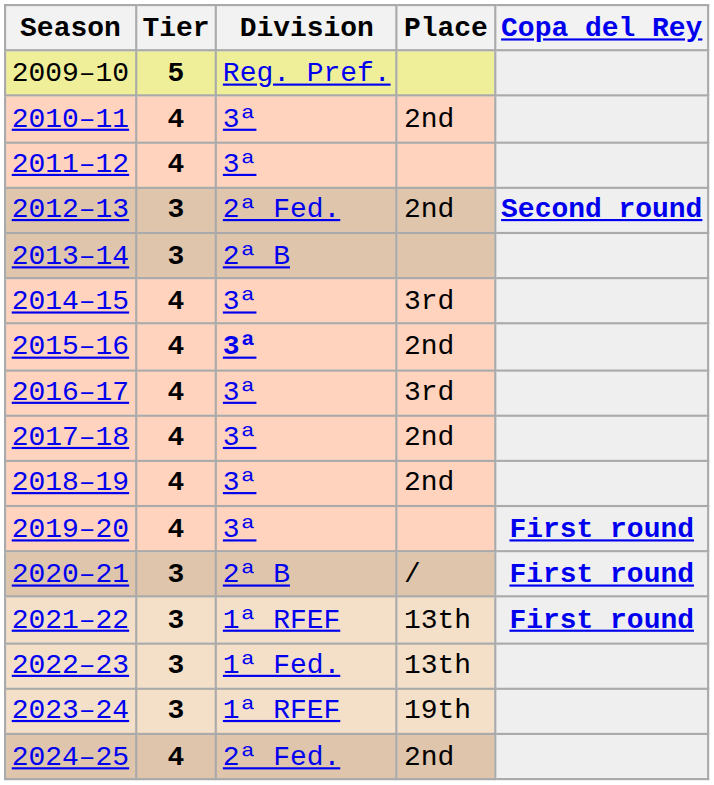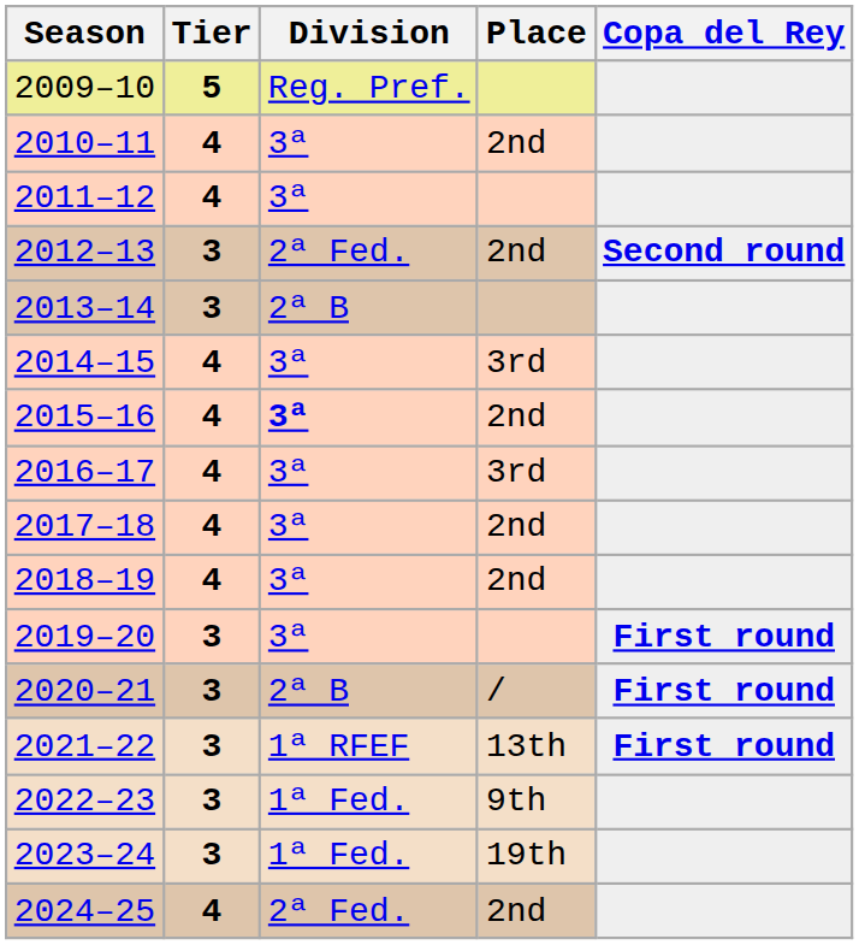 <table class="wikitable">
 <tr style="background:#f0f6fa;">
 <th>Season</th>
 <th>Tier</th>
 <th>Division</th>
 <th>Place</th>
 <th><a href='#'>Copa del Rey</a></th>
 </tr>
 <tr>
 <td style="background:#EFEF99;">2009–10</td>
 <th style="background:#EFEF99;">5</th>
 <td style="background:#EFEF99;"><a href='#'>Reg. Pref.</a></td>
 <td style="background:#EFEF99;"></td>
 <th style="background:#efefef;"></th>
 </tr>
 <tr>
 <td style="background:#FFD3BD;"><a href='#'>2010–11</a></td>
 <th style="background:#FFD3BD;">4</th>
 <td style="background:#FFD3BD;"><a href='#'>3ª</a></td>
 <td style="background:#FFD3BD;">2nd</td>
 <th style="background:#efefef;"></th>
 </tr>
 <tr>
 <td style="background:#FFD3BD;"><a href='#'>2011–12</a></td>
 <th style="background:#FFD3BD;">4</th>
 <td style="background:#FFD3BD;"><a href='#'>3ª</a></td>
 <td style="background:#FFD3BD;"></td>
 <th style="background:#efefef;"></th>
 </tr>
 <tr>
 <td style="background:#DEC5AB;"><a href='#'>2012–13</a></td>
 <th style="background:#DEC5AB;">3</th>
 <td style="background:#DEC5AB;"><a href='#'>2ª Fed.</a></td>
 <td style="background:#DEC5AB;">2nd</td>
 <th style="background:#efefef;"><a href='#'>Second round</a></th>
 </tr>
 <tr>
 <td style="background:#DEC5AB;"><a href='#'>2013–14</a></td>
 <th style="background:#DEC5AB;">3</th>
 <td style="background:#DEC5AB;"><a href='#'>2ª B</a></td>
 <td style="background:#DEC5AB;"></td>
 <th style="background:#efefef;"></th>
 </tr>
 <tr>
 <td style="background:#FFD3BD;"><a href='#'>2014–15</a></td>
 <th style="background:#FFD3BD;">4</th>
 <td style="background:#FFD3BD;"><a href='#'>3ª</a></td>
 <td style="background:#FFD3BD;">3rd</td>
 <th style="background:#efefef;"></th>
 </tr>
 <tr>
 <td style="background:#FFD3BD;"><a href='#'>2015–16</a></td>
 <th style="background:#FFD3BD;">4</th>
 <td style="background:#FFD3BD;"><strong><a href='#'>3ª</a></strong></td>
 <td style="background:#FFD3BD;">2nd</td>
 <th style="background:#efefef;"></th>
 </tr>
 <tr>
 <td style="background:#FFD3BD;"><a href='#'>2016–17</a></td>
 <th style="background:#FFD3BD;">4</th>
 <td style="background:#FFD3BD;"><a href='#'>3ª</a></td>
 <td style="background:#FFD3BD;">3rd</td>
 <th style="background:#efefef;"></th>
 </tr>
 <tr>
 <td style="background:#FFD3BD;"><a href='#'>2017–18</a></td>
 <th style="background:#FFD3BD;">4</th>
 <td style="background:#FFD3BD;"><a href='#'>3ª</a></td>
 <td style="background:#FFD3BD;">2nd</td>
 <th style="background:#efefef;"></th>
 </tr>
 <tr>
 <td style="background:#FFD3BD;"><a href='#'>2018–19</a></td>
 <th style="background:#FFD3BD;">4</th>
 <td style="background:#FFD3BD;"><a href='#'>3ª</a></td>
 <td style="background:#FFD3BD;">2nd</td>
 <th style="background:#efefef;"></th>
 </tr>
 <tr>
 <td style="background:#FFD3BD;"><a href='#'>2019–20</a></td>
-<th style="background:#FFD3BD;">4</th>
+<th style="background:#FFD3BD;">3</th>
 <td style="background:#FFD3BD;"><a href='#'>3ª</a></td>
 <td style="background:#FFD3BD;"></td>
 <th style="background:#efefef;"><a href='#'>First round</a></th>
 </tr>
 <tr>
 <td style="background:#DEC5AB;"><a href='#'>2020–21</a></td>
 <th style="background:#DEC5AB;">3</th>
 <td style="background:#DEC5AB;"><a href='#'>2ª B</a></td>
 <td style="background:#DEC5AB;"> / </td>
 <th style="background:#efefef;"><a href='#'>First round</a></th>
 </tr>
 <tr>
 <td style="background:#F4DFC8;"><a href='#'>2021–22</a></td>
 <th style="background:#F4DFC8;">3</th>
 <td style="background:#F4DFC8;"><a href='#'>1ª RFEF</a></td>
 <td style="background:#F4DFC8;">13th</td>
 <th style="background:#efefef;"><a href='#'>First round</a></th>
 </tr>
 <tr>
 <td style="background:#F4DFC8;"><a href='#'>2022–23</a></td>
 <th style="background:#F4DFC8;">3</th>
 <td style="background:#F4DFC8;"><a href='#'>1ª Fed.</a></td>
-<td style="background:#F4DFC8;">13th</td>
+<td style="background:#F4DFC8;">9th</td>
 <th style="background:#efefef;"></th>
 </tr>
 <tr>
 <td style="background:#F4DFC8;"><a href='#'>2023–24</a></td>
 <th style="background:#F4DFC8;">3</th>
-<td style="background:#F4DFC8;"><a href='#'>1ª RFEF</a></td>
+<td style="background:#F4DFC8;"><a href='#'>1ª Fed.</a></td>
 <td style="background:#F4DFC8;">19th</td>
 <th style="background:#efefef;"></th>
 </tr>
 <tr>
 <td style="background:#DEC5AB;"><a href='#'>2024–25</a></td>
 <th style="background:#DEC5AB;">4</th>
 <td style="background:#DEC5AB;"><a href='#'>2ª Fed.</a></td>
 <td style="background:#DEC5AB;">2nd</td>
 <th style="background:#efefef;"></th>
 </tr>
 </table>
